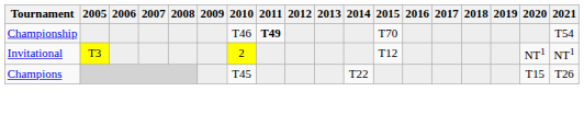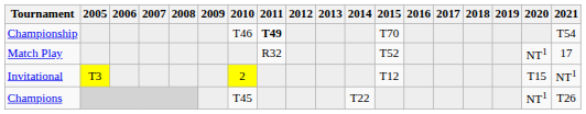 <table class="wikitable" style="text-align:center;">
 <tr>
 <th>Tournament</th>
 <th>2005</th>
 <th>2006</th>
 <th>2007</th>
 <th>2008</th>
 <th>2009</th>
 <th>2010</th>
 <th>2011</th>
 <th>2012</th>
 <th>2013</th>
 <th>2014</th>
 <th>2015</th>
 <th>2016</th>
 <th>2017</th>
 <th>2018</th>
 <th>2019</th>
 <th>2020</th>
 <th>2021</th>
 </tr>
 <tr>
 <td align="left"><a href='#'>Championship</a></td>
 <td style="background:#eeeeee;"></td>
 <td style="background:#eeeeee;"></td>
 <td style="background:#eeeeee;"></td>
 <td style="background:#eeeeee;"></td>
 <td style="background:#eeeeee;"></td>
 <td>T46</td>
 <td><strong>T49</strong></td>
 <td style="background:#eeeeee;"></td>
 <td style="background:#eeeeee;"></td>
 <td style="background:#eeeeee;"></td>
 <td>T70</td>
 <td style="background:#eeeeee;"></td>
 <td style="background:#eeeeee;"></td>
 <td style="background:#eeeeee;"></td>
 <td style="background:#eeeeee;"></td>
 <td style="background:#eeeeee;"></td>
 <td>T54</td>
 </tr>
 <tr>
+<td align="left"><a href='#'>Match Play</a></td>
+<td style="background:#eeeeee;"></td>
+<td style="background:#eeeeee;"></td>
+<td style="background:#eeeeee;"></td>
+<td style="background:#eeeeee;"></td>
+<td style="background:#eeeeee;"></td>
+<td style="background:#eeeeee;"></td>
+<td>R32</td>
+<td style="background:#eeeeee;"></td>
+<td style="background:#eeeeee;"></td>
+<td style="background:#eeeeee;"></td>
+<td>T52</td>
+<td style="background:#eeeeee;"></td>
+<td style="background:#eeeeee;"></td>
+<td style="background:#eeeeee;"></td>
+<td style="background:#eeeeee;"></td>
+<td>NT<sup>1</sup></td>
+<td>17</td>
+</tr>
+<tr>
 <td align="left"><a href='#'>Invitational</a></td>
 <td style="background:yellow;">T3</td>
 <td style="background:#eeeeee;"></td>
 <td style="background:#eeeeee;"></td>
 <td style="background:#eeeeee;"></td>
 <td style="background:#eeeeee;"></td>
 <td style="background:yellow;">2</td>
 <td style="background:#eeeeee;"></td>
 <td style="background:#eeeeee;"></td>
 <td style="background:#eeeeee;"></td>
 <td style="background:#eeeeee;"></td>
 <td>T12</td>
 <td style="background:#eeeeee;"></td>
 <td style="background:#eeeeee;"></td>
 <td style="background:#eeeeee;"></td>
 <td style="background:#eeeeee;"></td>
-<td>NT<sup>1</sup></td>
+<td>T15</td>
 <td>NT<sup>1</sup></td>
 </tr>
 <tr>
 <td align="left"><a href='#'>Champions</a></td>
 <td style="background:#D3D3D3;" colspan=4></td>
 <td style="background:#eeeeee;"></td>
 <td>T45</td>
 <td style="background:#eeeeee;"></td>
 <td style="background:#eeeeee;"></td>
 <td style="background:#eeeeee;"></td>
 <td>T22</td>
 <td style="background:#eeeeee;"></td>
 <td style="background:#eeeeee;"></td>
 <td style="background:#eeeeee;"></td>
 <td style="background:#eeeeee;"></td>
 <td style="background:#eeeeee;"></td>
-<td>T15</td>
+<td>NT<sup>1</sup></td>
 <td>T26</td>
 </tr>
 </table>
